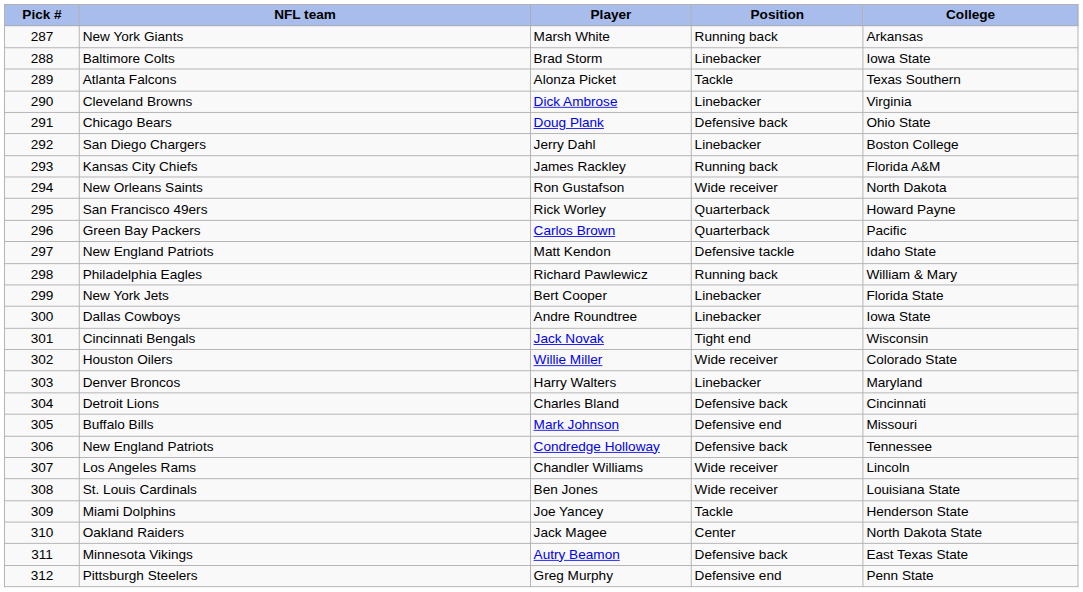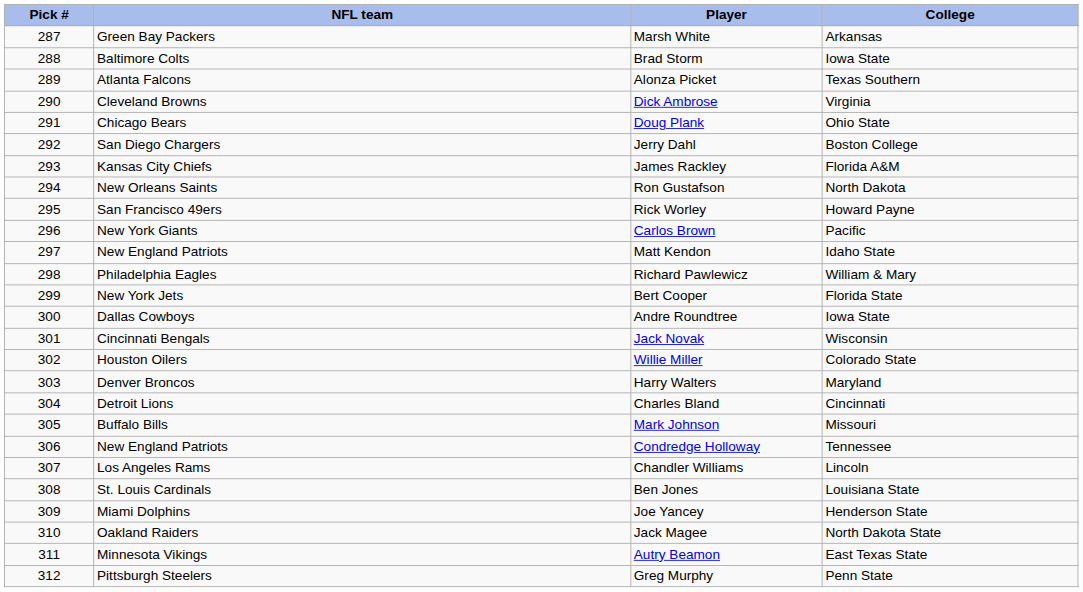 <table class="wikitable sortable sortable" style="width: 100%">
 <tr>
 <th style="background:#A8BDEC;" width=7%>Pick #</th>
 <th width=42% style="background:#A8BDEC;">NFL team</th>
 <th width=15% style="background:#A8BDEC;">Player</th>
-<th width=16% style="background:#A8BDEC;">Position</th>
 <th width=20% style="background:#A8BDEC;">College</th>
 </tr>
 <tr>
 <td align=center>287</td>
-<td>New York Giants</td>
+<td>Green Bay Packers</td>
 <td>Marsh White</td>
-<td>Running back</td>
 <td>Arkansas</td>
 </tr>
 <tr>
 <td align=center>288</td>
 <td>Baltimore Colts</td>
 <td>Brad Storm</td>
-<td>Linebacker</td>
 <td>Iowa State</td>
 </tr>
 <tr>
 <td align=center>289</td>
 <td>Atlanta Falcons</td>
 <td>Alonza Picket</td>
-<td>Tackle</td>
 <td>Texas Southern</td>
 </tr>
 <tr>
 <td align=center>290</td>
 <td>Cleveland Browns</td>
 <td><a href='#'>Dick Ambrose</a></td>
-<td>Linebacker</td>
 <td>Virginia</td>
 </tr>
 <tr>
 <td align=center>291</td>
 <td>Chicago Bears</td>
 <td><a href='#'>Doug Plank</a></td>
-<td>Defensive back</td>
 <td>Ohio State</td>
 </tr>
 <tr>
 <td align=center>292</td>
 <td>San Diego Chargers</td>
 <td>Jerry Dahl</td>
-<td>Linebacker</td>
 <td>Boston College</td>
 </tr>
 <tr>
 <td align=center>293</td>
 <td>Kansas City Chiefs</td>
 <td>James Rackley</td>
-<td>Running back</td>
 <td>Florida A&M</td>
 </tr>
 <tr>
 <td align=center>294</td>
 <td>New Orleans Saints</td>
 <td>Ron Gustafson</td>
-<td>Wide receiver</td>
 <td>North Dakota</td>
 </tr>
 <tr>
 <td align=center>295</td>
 <td>San Francisco 49ers</td>
 <td>Rick Worley</td>
-<td>Quarterback</td>
 <td>Howard Payne</td>
 </tr>
 <tr>
 <td align=center>296</td>
-<td>Green Bay Packers</td>
+<td>New York Giants</td>
 <td><a href='#'>Carlos Brown</a></td>
-<td>Quarterback</td>
 <td>Pacific</td>
 </tr>
 <tr>
 <td align=center>297</td>
 <td>New England Patriots</td>
 <td>Matt Kendon</td>
-<td>Defensive tackle</td>
 <td>Idaho State</td>
 </tr>
 <tr>
 <td align=center>298</td>
 <td>Philadelphia Eagles</td>
 <td>Richard Pawlewicz</td>
-<td>Running back</td>
 <td>William & Mary</td>
 </tr>
 <tr>
 <td align=center>299</td>
 <td>New York Jets</td>
 <td>Bert Cooper</td>
-<td>Linebacker</td>
 <td>Florida State</td>
 </tr>
 <tr>
 <td align=center>300</td>
 <td>Dallas Cowboys</td>
 <td>Andre Roundtree</td>
-<td>Linebacker</td>
 <td>Iowa State</td>
 </tr>
 <tr>
 <td align=center>301</td>
 <td>Cincinnati Bengals</td>
 <td><a href='#'>Jack Novak</a></td>
-<td>Tight end</td>
 <td>Wisconsin</td>
 </tr>
 <tr>
 <td align=center>302</td>
 <td>Houston Oilers</td>
 <td><a href='#'>Willie Miller</a></td>
-<td>Wide receiver</td>
 <td>Colorado State</td>
 </tr>
 <tr>
 <td align=center>303</td>
 <td>Denver Broncos</td>
 <td>Harry Walters</td>
-<td>Linebacker</td>
 <td>Maryland</td>
 </tr>
 <tr>
 <td align=center>304</td>
 <td>Detroit Lions</td>
 <td>Charles Bland</td>
-<td>Defensive back</td>
 <td>Cincinnati</td>
 </tr>
 <tr>
 <td align=center>305</td>
 <td>Buffalo Bills</td>
 <td><a href='#'>Mark Johnson</a></td>
-<td>Defensive end</td>
 <td>Missouri</td>
 </tr>
 <tr>
 <td align=center>306</td>
 <td>New England Patriots</td>
 <td><a href='#'>Condredge Holloway</a></td>
-<td>Defensive back</td>
 <td>Tennessee</td>
 </tr>
 <tr>
 <td align=center>307</td>
 <td>Los Angeles Rams</td>
 <td>Chandler Williams</td>
-<td>Wide receiver</td>
 <td>Lincoln</td>
 </tr>
 <tr>
 <td align=center>308</td>
 <td>St. Louis Cardinals</td>
 <td>Ben Jones</td>
-<td>Wide receiver</td>
 <td>Louisiana State</td>
 </tr>
 <tr>
 <td align=center>309</td>
 <td>Miami Dolphins</td>
 <td>Joe Yancey</td>
-<td>Tackle</td>
 <td>Henderson State</td>
 </tr>
 <tr>
 <td align=center>310</td>
 <td>Oakland Raiders</td>
 <td>Jack Magee</td>
-<td>Center</td>
 <td>North Dakota State</td>
 </tr>
 <tr>
 <td align=center>311</td>
 <td>Minnesota Vikings</td>
 <td><a href='#'>Autry Beamon</a></td>
-<td>Defensive back</td>
 <td>East Texas State</td>
 </tr>
 <tr>
 <td align=center>312</td>
 <td>Pittsburgh Steelers</td>
 <td>Greg Murphy</td>
-<td>Defensive end</td>
 <td>Penn State</td>
 </tr>
 </table>
